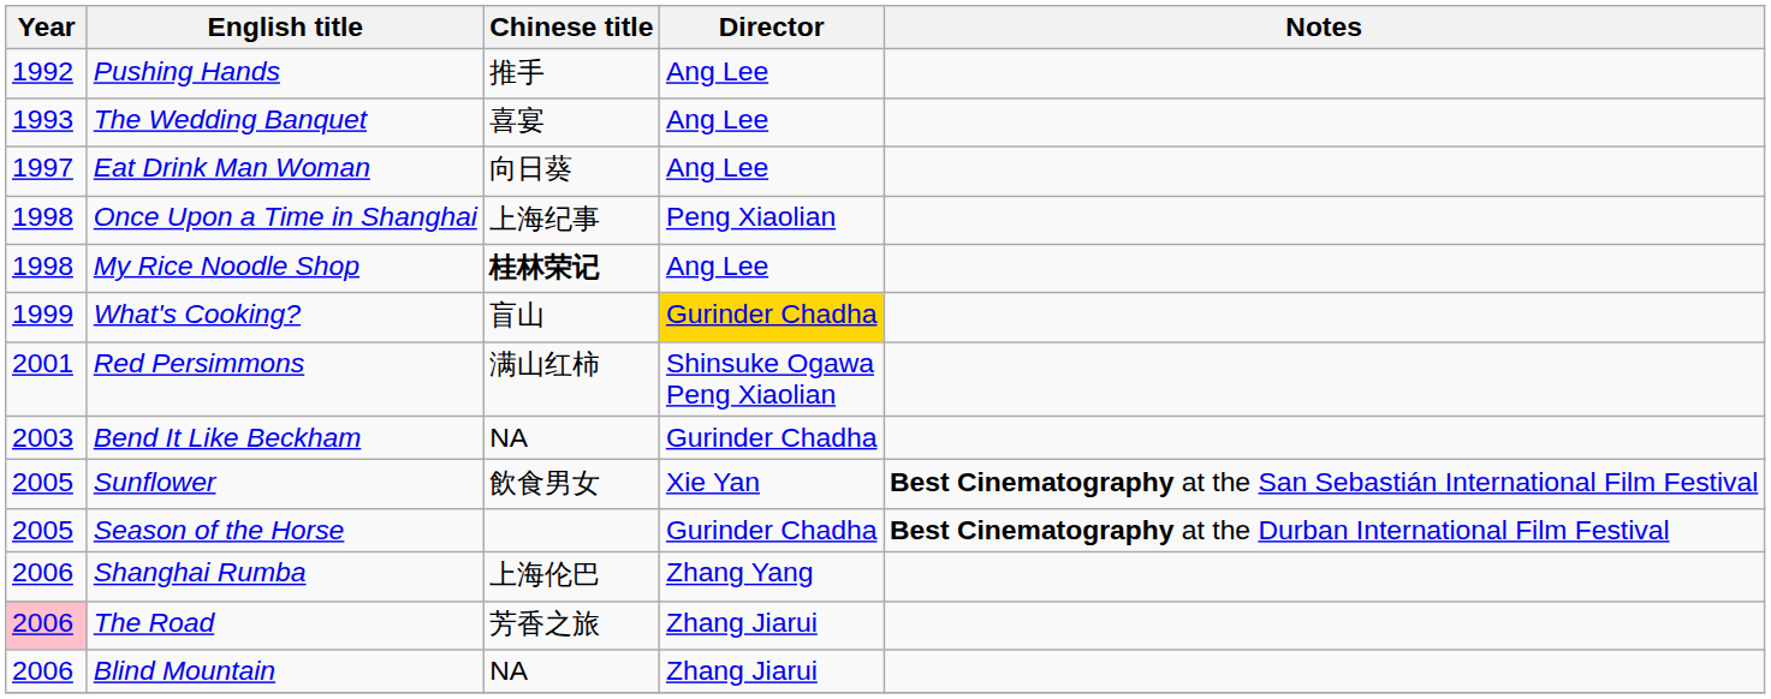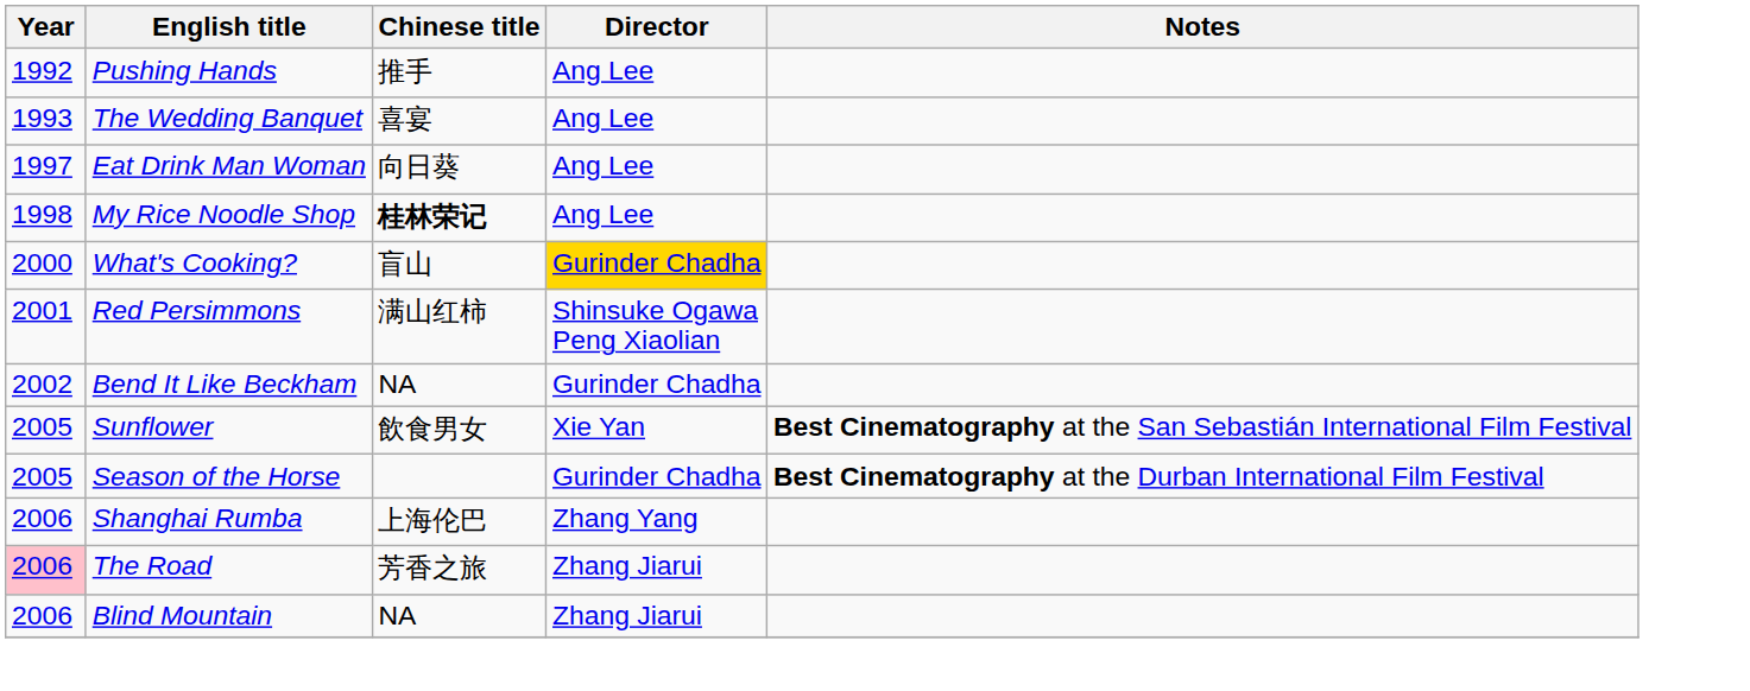 <table class="wikitable">
 <tr>
 <th align="left" valign="top" width="40">Year</th>
 <th align="left" valign="top">English title</th>
 <th align="left" valign="top">Chinese title</th>
 <th align="left" valign="top">Director</th>
 <th align="left" valign="top">Notes</th>
 </tr>
 <tr>
 <td align="left" valign="top"><a href='#'>1992</a></td>
 <td align="left" valign="top"><em><a href='#'>Pushing Hands</a></em></td>
 <td align="left" valign="top">推手</td>
 <td align="left" valign="top"><a href='#'>Ang Lee</a></td>
 <td align="left" valign="top"></td>
 </tr>
 <tr>
 <td align="left" valign="top"><a href='#'>1993</a></td>
 <td align="left" valign="top"><em><a href='#'>The Wedding Banquet</a></em></td>
 <td align="left" valign="top">喜宴</td>
 <td align="left" valign="top"><a href='#'>Ang Lee</a></td>
 <td align="left" valign="top"></td>
 </tr>
 <tr>
 <td align="left" valign="top"><a href='#'>1997</a></td>
 <td align="left" valign="top"><em><a href='#'>Eat Drink Man Woman</a></em></td>
 <td align="left" valign="top">向日葵</td>
 <td align="left" valign="top"><a href='#'>Ang Lee</a></td>
 <td align="left" valign="top"></td>
 </tr>
 <tr>
 <td align="left" valign="top"><a href='#'>1998</a></td>
-<td align="left" valign="top"><em><a href='#'>Once Upon a Time in Shanghai</a></em></td>
-<td align="left" valign="top">上海纪事</td>
-<td align="left" valign="top"><a href='#'>Peng Xiaolian</a></td>
-<td align="left" valign="top"></td>
-</tr>
-<tr>
-<td align="left" valign="top"><a href='#'>1998</a></td>
 <td align="left" valign="top"><em><a href='#'>My Rice Noodle Shop</a></em></td>
 <td align="left" valign="top"><strong>桂林荣记</strong></td>
 <td align="left" valign="top"><a href='#'>Ang Lee</a></td>
 <td align="left" valign="top"></td>
 </tr>
 <tr>
-<td align="left" valign="top"><a href='#'>1999</a></td>
+<td align="left" valign="top"><a href='#'>2000</a></td>
 <td align="left" valign="top"><em><a href='#'>What's Cooking?</a></em></td>
 <td align="left" valign="top">盲山</td>
 <td align="left" valign="top" style="background: gold;"><a href='#'>Gurinder Chadha</a></td>
 <td align="left" valign="top"></td>
 </tr>
 <tr>
 <td align="left" valign="top"><a href='#'>2001</a></td>
 <td align="left" valign="top"><em><a href='#'>Red Persimmons</a></em></td>
 <td align="left" valign="top">满山红柿</td>
 <td align="left" valign="top"><a href='#'>Shinsuke Ogawa</a><br><a href='#'>Peng Xiaolian</a></td>
 <td align="left" valign="top"></td>
 </tr>
 <tr>
-<td align="left" valign="top"><a href='#'>2003</a></td>
+<td align="left" valign="top"><a href='#'>2002</a></td>
 <td align="left" valign="top"><em><a href='#'>Bend It Like Beckham</a></em></td>
 <td align="left" valign="top">NA</td>
 <td align="left" valign="top"><a href='#'>Gurinder Chadha</a></td>
 <td align="left" valign="top"></td>
 </tr>
 <tr>
 <td align="left" valign="top"><a href='#'>2005</a></td>
 <td align="left" valign="top"><em><a href='#'>Sunflower</a></em></td>
 <td align="left" valign="top">飲食男女</td>
 <td align="left" valign="top"><a href='#'>Xie Yan</a></td>
 <td align="left" valign="top"><strong>Best Cinematography</strong> at the <a href='#'>San Sebastián International Film Festival</a></td>
 </tr>
 <tr>
 <td align="left" valign="top"><a href='#'>2005</a></td>
 <td align="left" valign="top"><em><a href='#'>Season of the Horse</a></em></td>
 <td align="left" valign="top"></td>
 <td align="left" valign="top"><a href='#'>Gurinder Chadha</a></td>
 <td align="left" valign="top"><strong>Best Cinematography</strong> at the <a href='#'>Durban International Film Festival</a></td>
 </tr>
 <tr>
 <td align="left" valign="top"><a href='#'>2006</a></td>
 <td align="left" valign="top"><em><a href='#'>Shanghai Rumba</a></em></td>
 <td align="left" valign="top">上海伦巴</td>
 <td align="left" valign="top"><a href='#'>Zhang Yang</a></td>
 <td align="left" valign="top"></td>
 </tr>
 <tr>
 <td align="left" valign="top" style="background: pink;"><a href='#'>2006</a></td>
 <td align="left" valign="top"><em><a href='#'>The Road</a></em></td>
 <td align="left" valign="top">芳香之旅</td>
 <td align="left" valign="top"><a href='#'>Zhang Jiarui</a></td>
 <td align="left" valign="top"></td>
 </tr>
 <tr>
 <td align="left" valign="top"><a href='#'>2006</a></td>
 <td align="left" valign="top"><em><a href='#'>Blind Mountain</a></em></td>
 <td align="left" valign="top">NA</td>
 <td align="left" valign="top"><a href='#'>Zhang Jiarui</a></td>
 <td align="left" valign="top"></td>
 </tr>
 <tr>
 </tr>
 </table>
